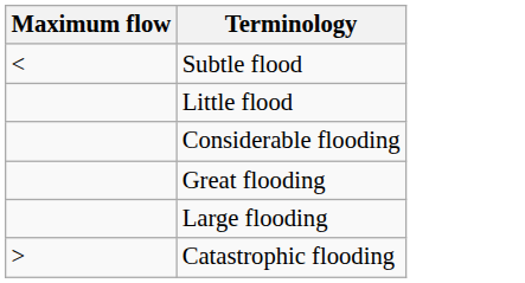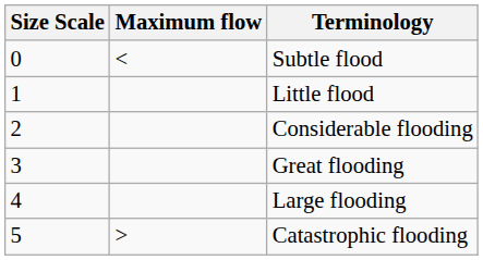 <table class="wikitable">
 <tr>
+<th>Size Scale</th>
 <th>Maximum flow</th>
 <th>Terminology</th>
 </tr>
 <tr>
+<td>0</td>
 <td>< </td>
 <td>Subtle flood</td>
 </tr>
 <tr>
+<td>1</td>
 <td></td>
 <td>Little flood</td>
 </tr>
 <tr>
+<td>2</td>
 <td></td>
 <td>Considerable flooding</td>
 </tr>
 <tr>
+<td>3</td>
 <td></td>
 <td>Great flooding</td>
 </tr>
 <tr>
+<td>4</td>
 <td></td>
 <td>Large flooding</td>
 </tr>
 <tr>
+<td>5</td>
 <td>> </td>
 <td>Catastrophic flooding</td>
 </tr>
 </table>
